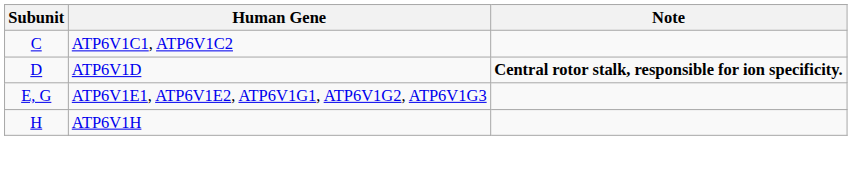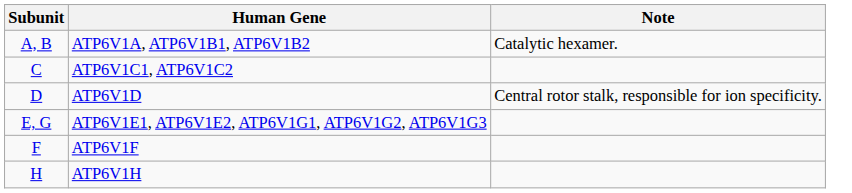 <table class="wikitable">
 <tr>
 <th>Subunit</th>
 <th>Human Gene</th>
 <th>Note</th>
+</tr>
+<tr>
+<td style="text-align:center"><a href='#'>A, B</a></td>
+<td><a href='#'>ATP6V1A</a>, <a href='#'>ATP6V1B1</a>, <a href='#'>ATP6V1B2</a></td>
+<td>Catalytic hexamer.</td>
 </tr>
 <tr>
 <td style="text-align:center"><a href='#'>C</a></td>
 <td><a href='#'>ATP6V1C1</a>, <a href='#'>ATP6V1C2</a></td>
 <td></td>
 </tr>
 <tr>
 <td style="text-align:center"><a href='#'>D</a></td>
 <td><a href='#'>ATP6V1D</a></td>
-<td><strong>Central rotor stalk, responsible for ion specificity.</strong></td>
+<td>Central rotor stalk, responsible for ion specificity.</td>
 </tr>
 <tr>
 <td style="text-align:center"><a href='#'>E, G</a></td>
 <td><a href='#'>ATP6V1E1</a>, <a href='#'>ATP6V1E2</a>, <a href='#'>ATP6V1G1</a>, <a href='#'>ATP6V1G2</a>, <a href='#'>ATP6V1G3</a></td>
+<td></td>
+</tr>
+<tr>
+<td style="text-align:center"><a href='#'>F</a></td>
+<td><a href='#'>ATP6V1F</a></td>
 <td></td>
 </tr>
 <tr>
 <td style="text-align:center"><a href='#'>H</a></td>
 <td><a href='#'>ATP6V1H</a></td>
 <td></td>
 </tr>
 </table>
